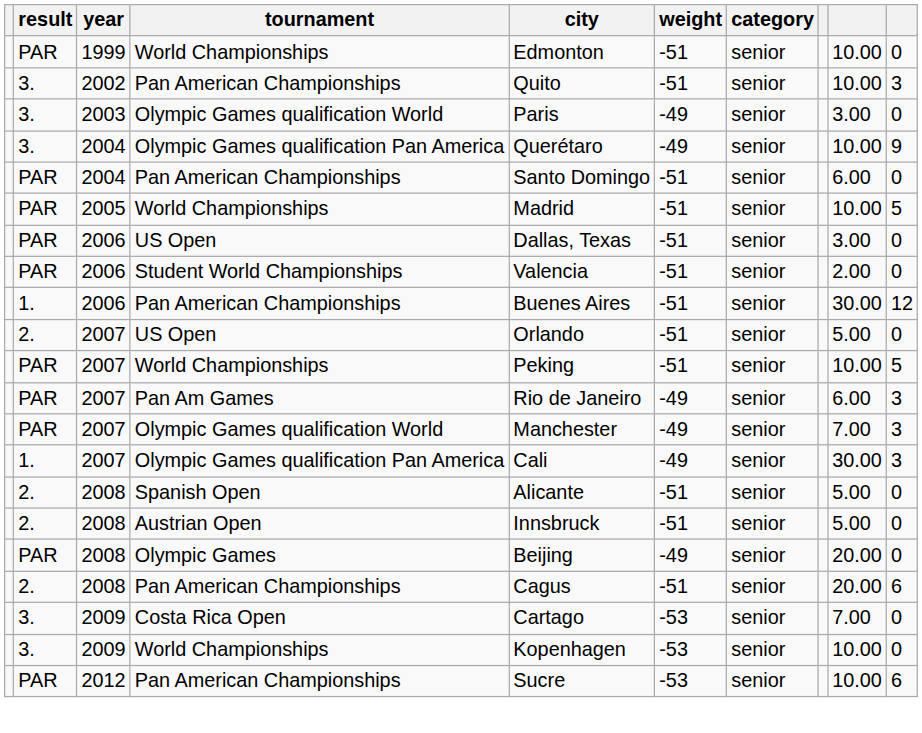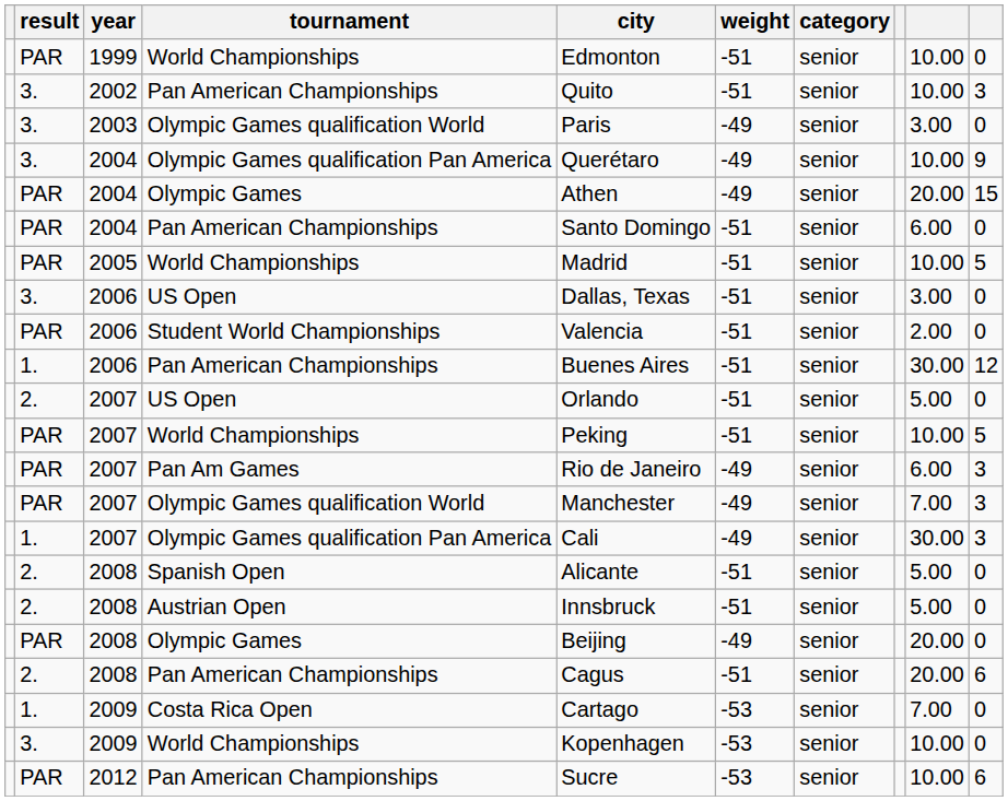 <table class="wikitable">
 <tr>
 <th></th>
 <th>result</th>
 <th>year</th>
 <th>tournament</th>
 <th>city</th>
 <th>weight</th>
 <th>category</th>
 <th></th>
 <th></th>
 <th></th>
 </tr>
 <tr>
 <td></td>
 <td>PAR</td>
 <td>1999</td>
 <td>World Championships</td>
 <td>Edmonton</td>
 <td>-51</td>
 <td>senior</td>
 <td></td>
 <td>10.00</td>
 <td>0</td>
 </tr>
 <tr>
 <td></td>
 <td>3.</td>
 <td>2002</td>
 <td>Pan American Championships</td>
 <td>Quito</td>
 <td>-51</td>
 <td>senior</td>
 <td></td>
 <td>10.00</td>
 <td>3</td>
 </tr>
 <tr>
 <td></td>
 <td>3.</td>
 <td>2003</td>
 <td>Olympic Games qualification World</td>
 <td>Paris</td>
 <td>-49</td>
 <td>senior</td>
 <td></td>
 <td>3.00</td>
 <td>0</td>
 </tr>
 <tr>
 <td></td>
 <td>3.</td>
 <td>2004</td>
 <td>Olympic Games qualification Pan America</td>
 <td>Querétaro</td>
 <td>-49</td>
 <td>senior</td>
 <td></td>
 <td>10.00</td>
 <td>9</td>
 </tr>
 <tr>
 <td></td>
 <td>PAR</td>
 <td>2004</td>
+<td>Olympic Games</td>
+<td>Athen</td>
+<td>-49</td>
+<td>senior</td>
+<td></td>
+<td>20.00</td>
+<td>15</td>
+</tr>
+<tr>
+<td></td>
+<td>PAR</td>
+<td>2004</td>
 <td>Pan American Championships</td>
 <td>Santo Domingo</td>
 <td>-51</td>
 <td>senior</td>
 <td></td>
 <td>6.00</td>
 <td>0</td>
 </tr>
 <tr>
 <td></td>
 <td>PAR</td>
 <td>2005</td>
 <td>World Championships</td>
 <td>Madrid</td>
 <td>-51</td>
 <td>senior</td>
 <td></td>
 <td>10.00</td>
 <td>5</td>
 </tr>
 <tr>
 <td></td>
-<td>PAR</td>
+<td>3.</td>
 <td>2006</td>
 <td>US Open</td>
 <td>Dallas, Texas</td>
 <td>-51</td>
 <td>senior</td>
 <td></td>
 <td>3.00</td>
 <td>0</td>
 </tr>
 <tr>
 <td></td>
 <td>PAR</td>
 <td>2006</td>
 <td>Student World Championships</td>
 <td>Valencia</td>
 <td>-51</td>
 <td>senior</td>
 <td></td>
 <td>2.00</td>
 <td>0</td>
 </tr>
 <tr>
 <td></td>
 <td>1.</td>
 <td>2006</td>
 <td>Pan American Championships</td>
 <td>Buenes Aires</td>
 <td>-51</td>
 <td>senior</td>
 <td></td>
 <td>30.00</td>
 <td>12</td>
 </tr>
 <tr>
 <td></td>
 <td>2.</td>
 <td>2007</td>
 <td>US Open</td>
 <td>Orlando</td>
 <td>-51</td>
 <td>senior</td>
 <td></td>
 <td>5.00</td>
 <td>0</td>
 </tr>
 <tr>
 <td></td>
 <td>PAR</td>
 <td>2007</td>
 <td>World Championships</td>
 <td>Peking</td>
 <td>-51</td>
 <td>senior</td>
 <td></td>
 <td>10.00</td>
 <td>5</td>
 </tr>
 <tr>
 <td></td>
 <td>PAR</td>
 <td>2007</td>
 <td>Pan Am Games</td>
 <td>Rio de Janeiro</td>
 <td>-49</td>
 <td>senior</td>
 <td></td>
 <td>6.00</td>
 <td>3</td>
 </tr>
 <tr>
 <td></td>
 <td>PAR</td>
 <td>2007</td>
 <td>Olympic Games qualification World</td>
 <td>Manchester</td>
 <td>-49</td>
 <td>senior</td>
 <td></td>
 <td>7.00</td>
 <td>3</td>
 </tr>
 <tr>
 <td></td>
 <td>1.</td>
 <td>2007</td>
 <td>Olympic Games qualification Pan America</td>
 <td>Cali</td>
 <td>-49</td>
 <td>senior</td>
 <td></td>
 <td>30.00</td>
 <td>3</td>
 </tr>
 <tr>
 <td></td>
 <td>2.</td>
 <td>2008</td>
 <td>Spanish Open</td>
 <td>Alicante</td>
 <td>-51</td>
 <td>senior</td>
 <td></td>
 <td>5.00</td>
 <td>0</td>
 </tr>
 <tr>
 <td></td>
 <td>2.</td>
 <td>2008</td>
 <td>Austrian Open</td>
 <td>Innsbruck</td>
 <td>-51</td>
 <td>senior</td>
 <td></td>
 <td>5.00</td>
 <td>0</td>
 </tr>
 <tr>
 <td></td>
 <td>PAR</td>
 <td>2008</td>
 <td>Olympic Games</td>
 <td>Beijing</td>
 <td>-49</td>
 <td>senior</td>
 <td></td>
 <td>20.00</td>
 <td>0</td>
 </tr>
 <tr>
 <td></td>
 <td>2.</td>
 <td>2008</td>
 <td>Pan American Championships</td>
 <td>Cagus</td>
 <td>-51</td>
 <td>senior</td>
 <td></td>
 <td>20.00</td>
 <td>6</td>
 </tr>
 <tr>
 <td></td>
-<td>3.</td>
+<td>1.</td>
 <td>2009</td>
 <td>Costa Rica Open</td>
 <td>Cartago</td>
 <td>-53</td>
 <td>senior</td>
 <td></td>
 <td>7.00</td>
 <td>0</td>
 </tr>
 <tr>
 <td></td>
 <td>3.</td>
 <td>2009</td>
 <td>World Championships</td>
 <td>Kopenhagen</td>
 <td>-53</td>
 <td>senior</td>
 <td></td>
 <td>10.00</td>
 <td>0</td>
 </tr>
 <tr>
 <td></td>
 <td>PAR</td>
 <td>2012</td>
 <td>Pan American Championships</td>
 <td>Sucre</td>
 <td>-53</td>
 <td>senior</td>
 <td></td>
 <td>10.00</td>
 <td>6</td>
 </tr>
 </table>
